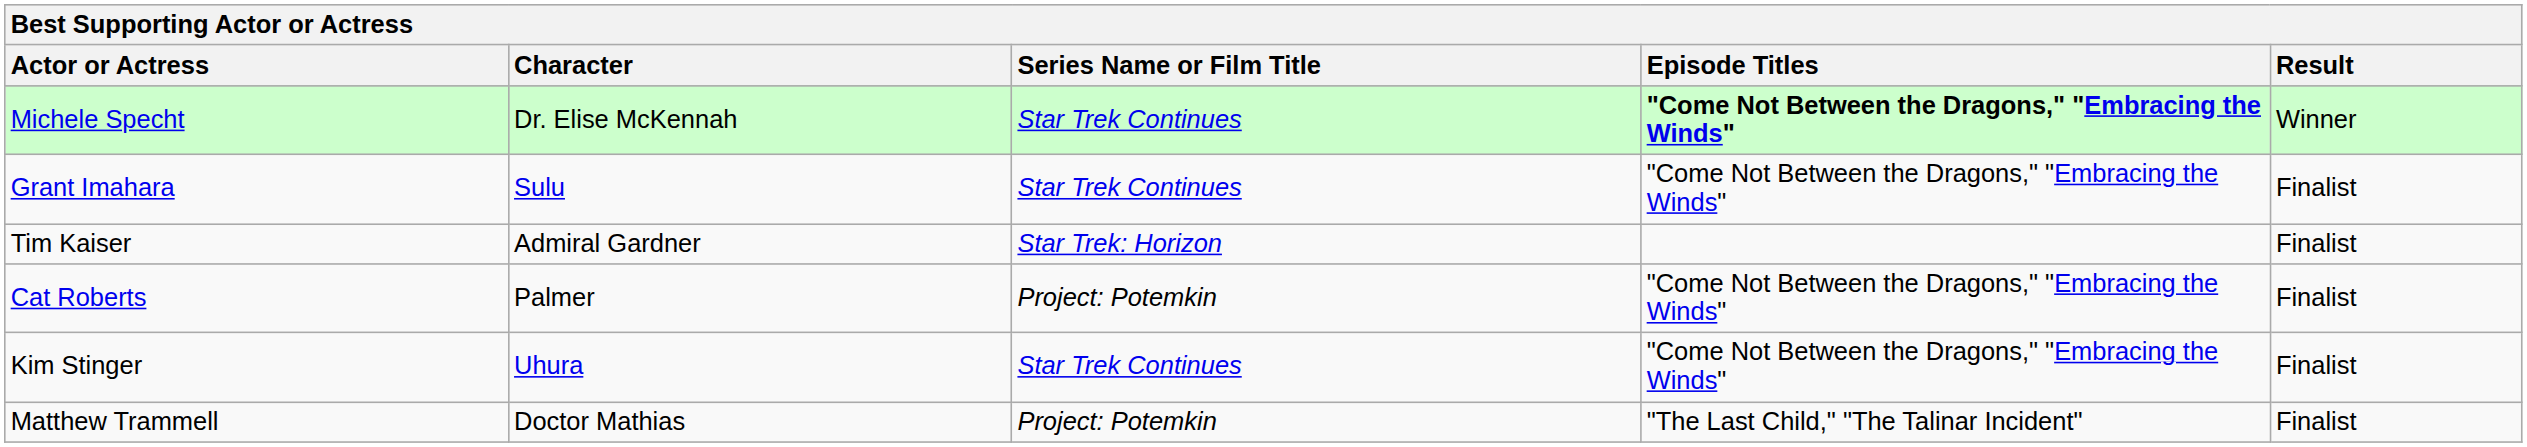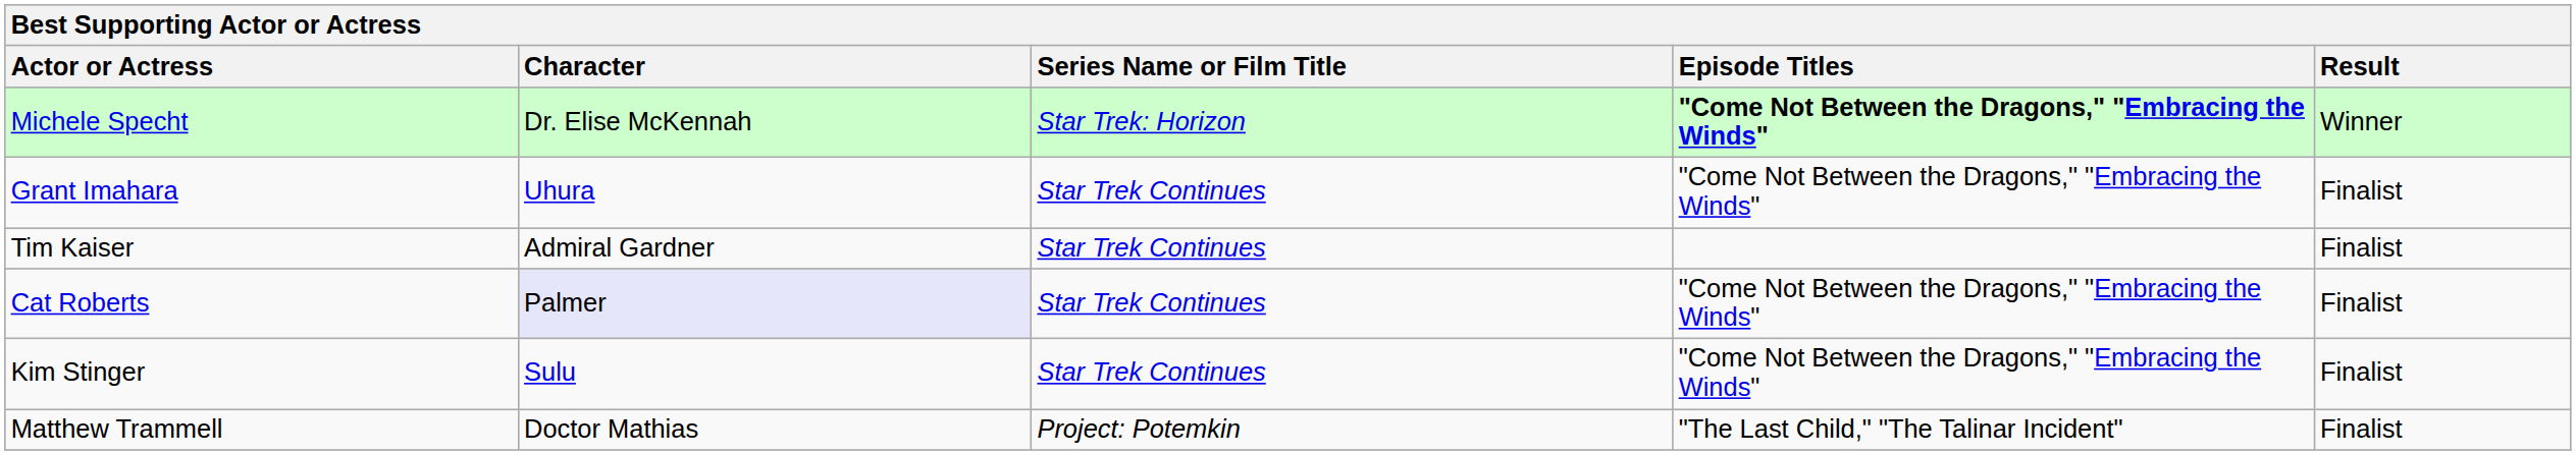 <table class="wikitable" width=100%>
 <tr>
 <th colspan="5" ! style="text-align:left;">Best Supporting Actor or Actress</th>
 </tr>
 <tr>
 <th style="text-align:left; width: 20%;"><strong>Actor or Actress</strong></th>
 <th style="text-align:left; width: 20%;"><strong>Character</strong></th>
 <th style="text-align:left; width: 25%;"><strong>Series Name or Film Title</strong></th>
 <th style="text-align:left; width: 25%;"><strong>Episode Titles</strong></th>
 <th style="text-align:left; width: 10%;"><strong>Result</strong></th>
 </tr>
 <tr style="background-color:#ccffcc;">
 <td><a href='#'>Michele Specht</a></td>
 <td>Dr. Elise McKennah</td>
-<td><em><a href='#'>Star Trek Continues</a></em></td>
+<td><em><a href='#'>Star Trek: Horizon</a></em></td>
 <td><strong>"Come Not Between the Dragons," "<a href='#'>Embracing the Winds</a>"</strong></td>
 <td>Winner</td>
 </tr>
 <tr>
 <td><a href='#'>Grant Imahara</a></td>
-<td><a href='#'>Sulu</a></td>
+<td><a href='#'>Uhura</a></td>
 <td><em><a href='#'>Star Trek Continues</a></em></td>
 <td>"Come Not Between the Dragons," "<a href='#'>Embracing the Winds</a>"</td>
 <td>Finalist</td>
 </tr>
 <tr>
 <td>Tim Kaiser</td>
 <td>Admiral Gardner</td>
-<td><em><a href='#'>Star Trek: Horizon</a></em></td>
+<td><em><a href='#'>Star Trek Continues</a></em></td>
 <td></td>
 <td>Finalist</td>
 </tr>
 <tr>
 <td><a href='#'>Cat Roberts</a></td>
-<td>Palmer</td>
-<td><em>Project: Potemkin</em></td>
+<td style="background: lavender;">Palmer</td>
+<td><em><a href='#'>Star Trek Continues</a></em></td>
 <td>"Come Not Between the Dragons," "<a href='#'>Embracing the Winds</a>"</td>
 <td>Finalist</td>
 </tr>
 <tr>
 <td>Kim Stinger</td>
-<td><a href='#'>Uhura</a></td>
+<td><a href='#'>Sulu</a></td>
 <td><em><a href='#'>Star Trek Continues</a></em></td>
 <td>"Come Not Between the Dragons," "<a href='#'>Embracing the Winds</a>"</td>
 <td>Finalist</td>
 </tr>
 <tr>
 <td>Matthew Trammell</td>
 <td>Doctor Mathias</td>
 <td><em>Project: Potemkin</em></td>
 <td>"The Last Child," "The Talinar Incident"</td>
 <td>Finalist</td>
 </tr>
 </table>
